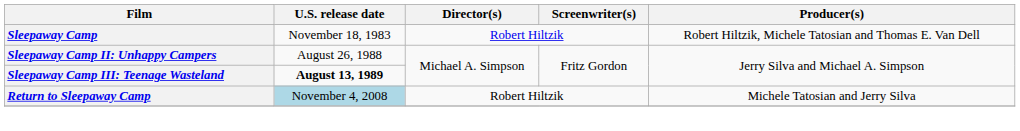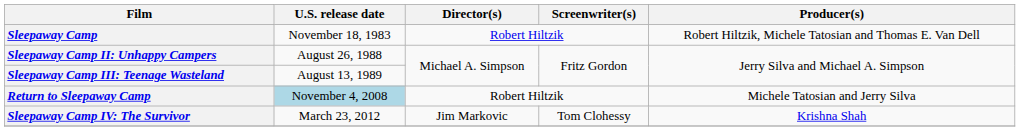 <table class="wikitable plainrowheaders"  style="text-align:center; width:100%;">
 <tr>
 <th scope="col">Film</th>
 <th scope="col">U.S. release date</th>
 <th scope="col">Director(s)</th>
 <th scope="col">Screenwriter(s)</th>
 <th scope="col">Producer(s)</th>
 </tr>
 <tr>
 <th scope="row" style="text-align:left"><em><a href='#'>Sleepaway Camp</a></em></th>
 <td>November 18, 1983</td>
 <td colspan="2" align="center"><a href='#'>Robert Hiltzik</a></td>
 <td align="center">Robert Hiltzik, Michele Tatosian and Thomas E. Van Dell</td>
 </tr>
 <tr>
 <th scope="row" style="text-align:left"><em><a href='#'>Sleepaway Camp II: Unhappy Campers</a></em></th>
 <td>August 26, 1988</td>
 <td rowspan="2" align="center">Michael A. Simpson</td>
 <td rowspan="2" align="center">Fritz Gordon</td>
 <td rowspan="2" align="center">Jerry Silva and Michael A. Simpson</td>
 </tr>
 <tr>
 <th scope="row" style="text-align:left"><em><a href='#'>Sleepaway Camp III: Teenage Wasteland</a></em></th>
-<td><strong>August 13, 1989</strong></td>
+<td>August 13, 1989</td>
 </tr>
 <tr>
 <th scope="row" style="text-align:left"><em><a href='#'>Return to Sleepaway Camp</a></em></th>
 <td style="background: lightblue;">November 4, 2008</td>
 <td colspan="2" align="center">Robert Hiltzik</td>
 <td align="center">Michele Tatosian and Jerry Silva</td>
 </tr>
 <tr>
+<th scope="row" style="text-align:left"><em><a href='#'>Sleepaway Camp IV: The Survivor</a></em></th>
+<td>March 23, 2012</td>
+<td rowspan="1" align="center">Jim Markovic</td>
+<td rowspan="1" align="center">Tom Clohessy</td>
+<td rowspan="1" align="center"><a href='#'>Krishna Shah</a></td>
+</tr>
+<tr>
 </tr>
 </table>
